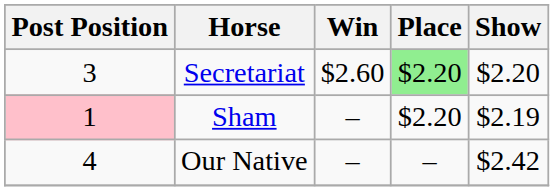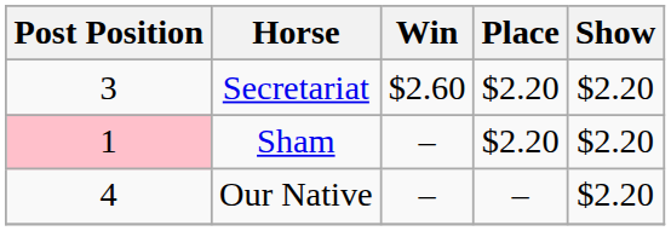 <table class="wikitable plainrowheaders">
 <tr>
 <th scope="col">Post Position</th>
 <th scope="col">Horse</th>
 <th scope="col">Win</th>
 <th scope="col">Place</th>
 <th scope="col">Show</th>
 </tr>
 <tr>
 <td style="text-align:center;">3</td>
 <td style="text-align:center;"><a href='#'>Secretariat</a></td>
 <td style="text-align:center;">$2.60</td>
-<td style="background: lightgreen; text-align:center;">$2.20</td>
+<td style="text-align:center;">$2.20</td>
 <td style="text-align:center;">$2.20</td>
 </tr>
 <tr>
 <td style="background: pink; text-align:center;">1</td>
 <td style="text-align:center;"><a href='#'>Sham</a></td>
 <td style="text-align:center;">–</td>
 <td style="text-align:center;">$2.20</td>
-<td style="text-align:center;">$2.19</td>
+<td style="text-align:center;">$2.20</td>
 </tr>
 <tr>
 <td style="text-align:center;">4</td>
 <td style="text-align:center;">Our Native</td>
 <td style="text-align:center;">–</td>
 <td style="text-align:center;">–</td>
-<td style="text-align:center;">$2.42</td>
+<td style="text-align:center;">$2.20</td>
 </tr>
 <tr>
 </tr>
 </table>
